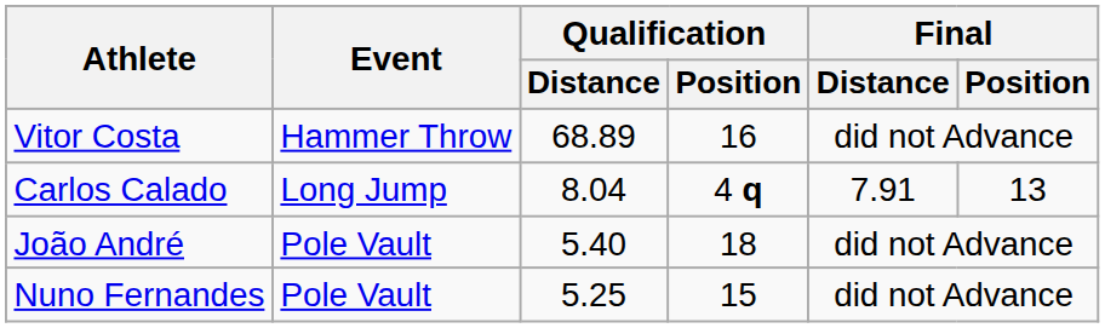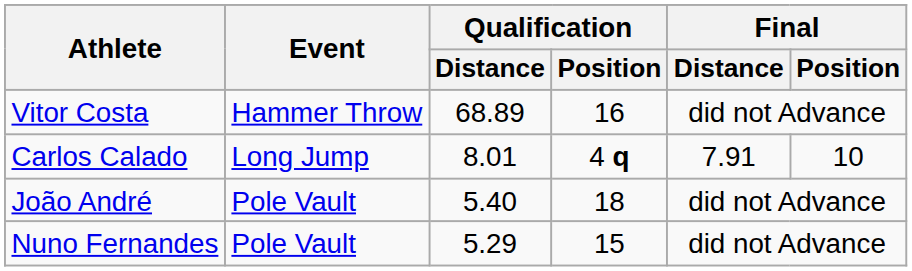 <table class=wikitable style="font-size:90%">
 <tr>
 <th rowspan="2">Athlete</th>
 <th rowspan="2">Event</th>
 <th colspan="2">Qualification</th>
 <th colspan="2">Final</th>
 </tr>
 <tr style="font-size:95%">
 <th>Distance</th>
 <th>Position</th>
 <th>Distance</th>
 <th>Position</th>
 </tr>
 <tr align=center>
 <td align=left><a href='#'>Vitor Costa</a></td>
 <td align=left><a href='#'>Hammer Throw</a></td>
 <td>68.89</td>
 <td>16</td>
 <td colspan=2>did not Advance</td>
 </tr>
 <tr align=center>
 <td align=left><a href='#'>Carlos Calado</a></td>
 <td align=left><a href='#'>Long Jump</a></td>
-<td>8.04</td>
+<td>8.01</td>
 <td>4 <strong>q</strong></td>
 <td>7.91</td>
-<td>13</td>
+<td>10</td>
 </tr>
 <tr align=center>
 <td align=left><a href='#'>João André</a></td>
 <td align=left><a href='#'>Pole Vault</a></td>
 <td>5.40</td>
 <td>18</td>
 <td colspan=2>did not Advance</td>
 </tr>
 <tr align=center>
 <td align=left><a href='#'>Nuno Fernandes</a></td>
 <td align=left><a href='#'>Pole Vault</a></td>
-<td>5.25</td>
+<td>5.29</td>
 <td>15</td>
 <td colspan=2>did not Advance</td>
 </tr>
 </table>
